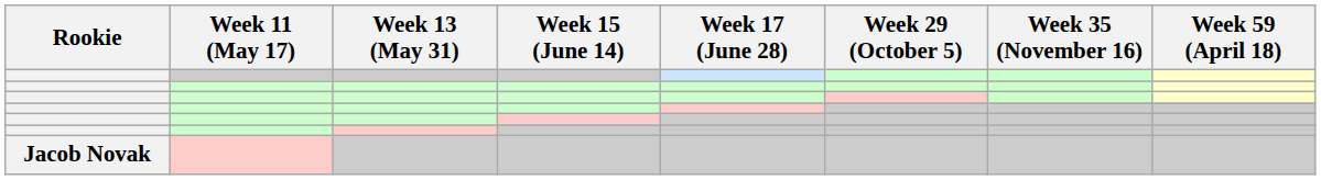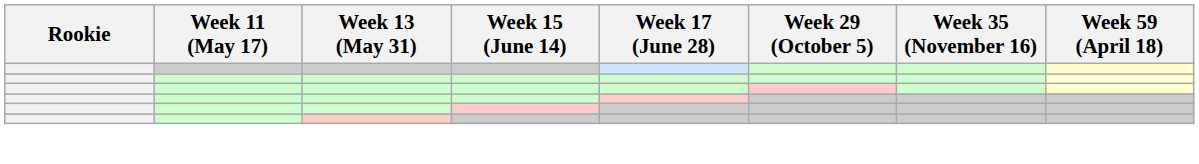 <table class="wikitable sortable" style="text-align:center; font-size:85%">
 <tr>
 <th style="width:12%;">Rookie</th>
 <th style="width:12%;">Week 11<br>(May 17)</th>
 <th style="width:12%;">Week 13<br>(May 31)</th>
 <th style="width:12%;">Week 15<br>(June 14)</th>
 <th style="width:12%;">Week 17<br>(June 28)</th>
 <th style="width:12%;">Week 29<br>(October 5)</th>
 <th style="width:12%;">Week 35<br>(November 16)</th>
 <th style="width:12%;">Week 59<br>(April 18)</th>
 </tr>
 <tr>
 <th></th>
 <td style="background:#ccc;"></td>
 <td style="background:#ccc;"></td>
 <td style="background:#ccc;"></td>
 <td style="background:#CCE6FF"></td>
 <td style="background:#cfc;"></td>
 <td style="background:#cfc;"></td>
 <td style="background:#ffffcc;"></td>
 </tr>
 <tr>
 <th></th>
 <td style="background:#cfc;"></td>
 <td style="background:#cfc;"></td>
 <td style="background:#cfc;"></td>
 <td style="background:#cfc;"></td>
 <td style="background:#cfc;"></td>
 <td style="background:#cfc;"></td>
 <td style="background:#ffffcc;"></td>
 </tr>
 <tr>
 <th></th>
 <td style="background:#cfc;"></td>
 <td style="background:#cfc;"></td>
 <td style="background:#cfc;"></td>
 <td style="background:#cfc;"></td>
 <td style="background:#fcc;"></td>
 <td style="background:#cfc;"></td>
 <td style="background:#ffffcc;"></td>
 </tr>
 <tr>
 <th></th>
 <td style="background:#cfc;"></td>
 <td style="background:#cfc;"></td>
 <td style="background:#cfc;"></td>
 <td style="background:#fcc;"></td>
 <td style="background:#ccc;"></td>
 <td style="background:#ccc;"></td>
 <td style="background:#ccc;"></td>
 </tr>
 <tr>
 <th></th>
 <td style="background:#cfc;"></td>
 <td style="background:#cfc;"></td>
 <td style="background:#fcc;"></td>
 <td style="background:#ccc;"></td>
 <td style="background:#ccc;"></td>
 <td style="background:#ccc;"></td>
 <td style="background:#ccc;"></td>
 </tr>
 <tr>
 <th></th>
 <td style="background:#cfc;"></td>
 <td style="background:#fcc;"></td>
 <td style="background:#ccc;"></td>
 <td style="background:#ccc;"></td>
 <td style="background:#ccc;"></td>
 <td style="background:#ccc;"></td>
 <td style="background:#ccc;"></td>
 </tr>
-<tr>
-<th>Jacob Novak</th>
-<td style="background:#fcc;"></td>
-<td style="background:#ccc;"></td>
-<td style="background:#ccc;"></td>
-<td style="background:#ccc;"></td>
-<td style="background:#ccc;"></td>
-<td style="background:#ccc;"></td>
-<td style="background:#ccc;"></td>
-</tr>
 </table>
